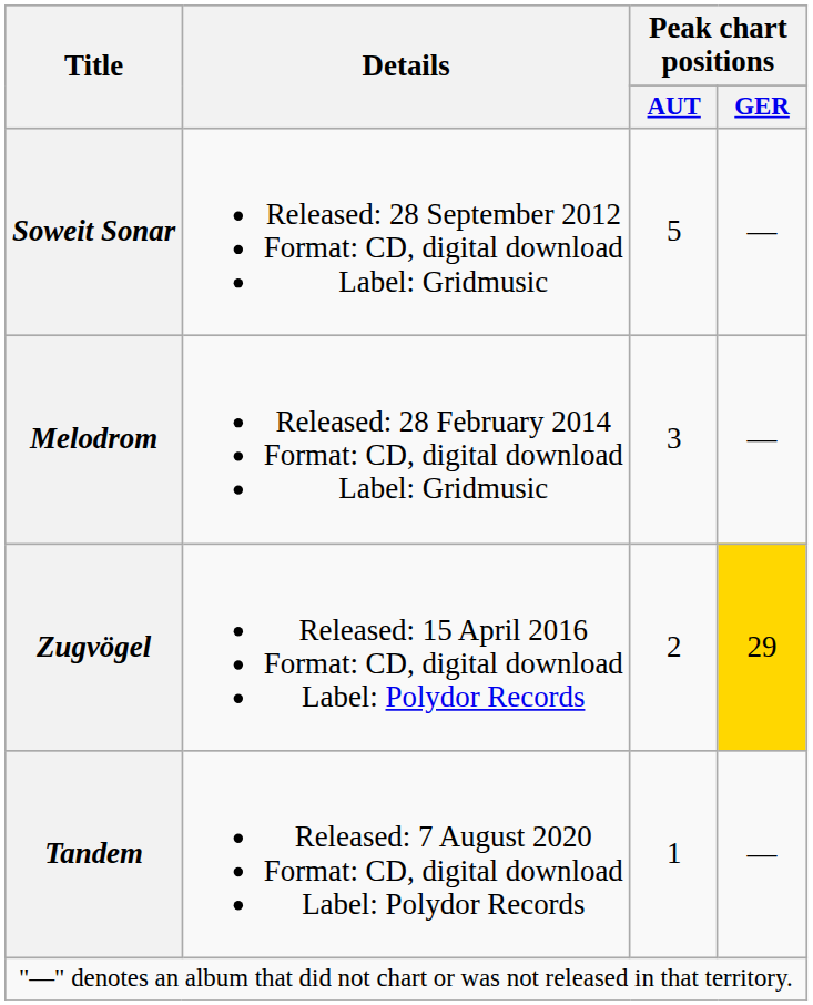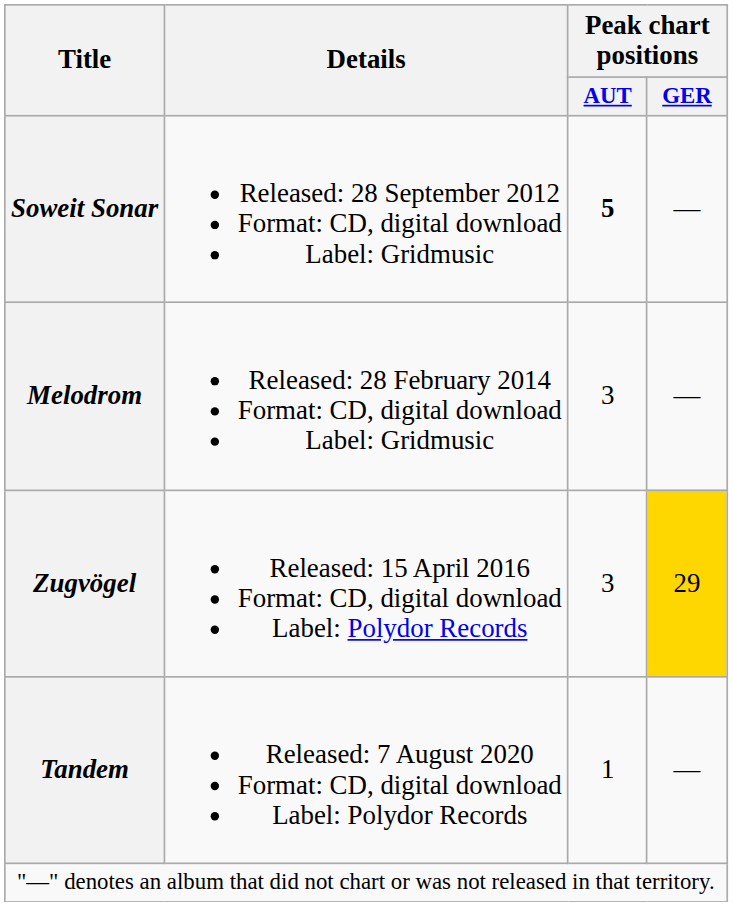 <table class="wikitable plainrowheaders" style="text-align:center;">
 <tr>
 <th scope="col" rowspan="2">Title</th>
 <th scope="col" rowspan="2">Details</th>
 <th scope="col" colspan="2">Peak chart positions</th>
 </tr>
 <tr>
 <th scope="col" style="width:3em;font-size:85%;"><a href='#'>AUT</a><br></th>
 <th scope="col" style="width:3em;font-size:85%;"><a href='#'>GER</a></th>
 </tr>
 <tr>
 <th scope="row"><em>Soweit Sonar</em></th>
 <td><br><ul><li>Released: 28 September 2012</li><li>Format: CD, digital download</li><li>Label: Gridmusic</li></ul></td>
-<td>5</td>
+<td><strong>5</strong></td>
 <td>—</td>
 </tr>
 <tr>
 <th scope="row"><em>Melodrom</em></th>
 <td><br><ul><li>Released: 28 February 2014</li><li>Format: CD, digital download</li><li>Label: Gridmusic</li></ul></td>
 <td>3</td>
 <td>—</td>
 </tr>
 <tr>
 <th scope="row"><em>Zugvögel</em></th>
 <td><br><ul><li>Released: 15 April 2016</li><li>Format: CD, digital download</li><li>Label: <a href='#'>Polydor Records</a></li></ul></td>
-<td>2</td>
+<td>3</td>
 <td style="background: gold;">29</td>
 </tr>
 <tr>
 <th scope="row"><em>Tandem</em></th>
 <td><br><ul><li>Released: 7 August 2020</li><li>Format: CD, digital download</li><li>Label: Polydor Records</li></ul></td>
 <td>1</td>
 <td>—</td>
 </tr>
 <tr>
 <td colspan="20" style="text-align:center; font-size:85%;">"—" denotes an album that did not chart or was not released in that territory.</td>
 </tr>
 </table>
